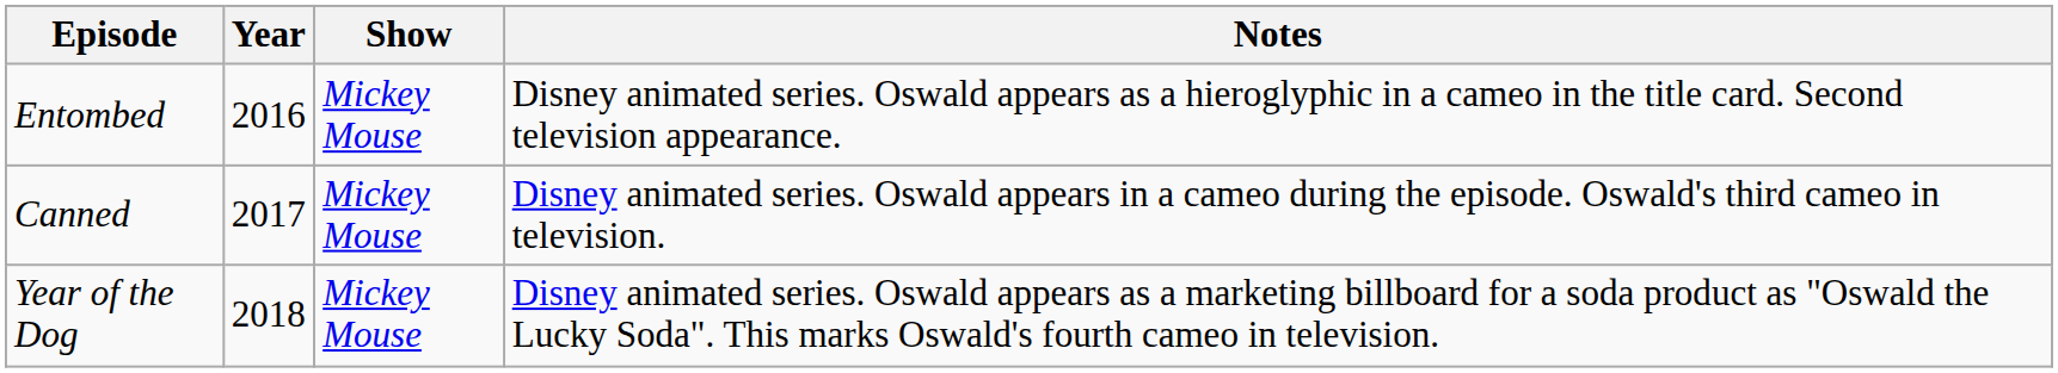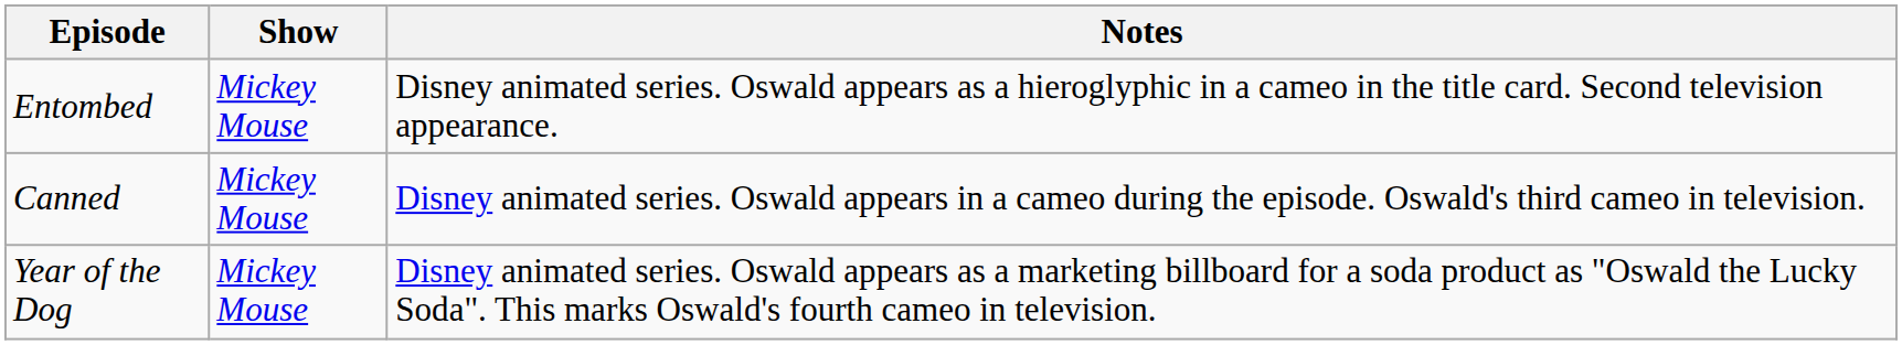 <table class="sortable wikitable" style="margin: 1em auto 1em auto">
 <tr>
 <th>Episode</th>
-<th>Year</th>
 <th>Show</th>
 <th>Notes</th>
 </tr>
 <tr>
 <td><em>Entombed</em></td>
-<td>2016</td>
 <td><em><a href='#'>Mickey Mouse</a></em></td>
 <td>Disney animated series. Oswald appears as a hieroglyphic in a cameo in the title card. Second television appearance.</td>
 </tr>
 <tr>
 <td><em>Canned</em></td>
-<td>2017</td>
 <td><em><a href='#'>Mickey Mouse</a></em></td>
 <td><a href='#'>Disney</a> animated series. Oswald appears in a cameo during the episode. Oswald's third cameo in television.</td>
 </tr>
 <tr>
 <td><em>Year of the Dog</em></td>
-<td>2018</td>
 <td><em><a href='#'>Mickey Mouse</a></em></td>
 <td><a href='#'>Disney</a> animated series. Oswald appears as a marketing billboard for a soda product as "Oswald the Lucky Soda". This marks Oswald's fourth cameo in television.</td>
 </tr>
 </table>
